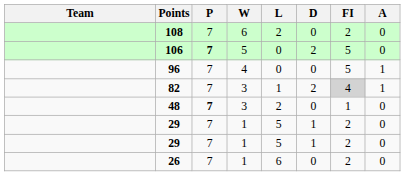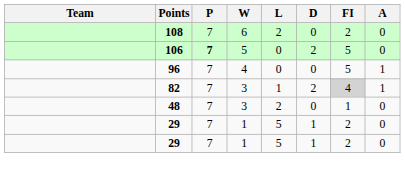 <table class="wikitable" style="text-align:center">
 <tr>
 <th width=200>Team</th>
 <th width=40>Points</th>
 <th width=40>P</th>
 <th width=40>W</th>
 <th width=40>L</th>
 <th width=40>D</th>
 <th width=40>FI</th>
 <th width=40>A</th>
 </tr>
 <tr style="background:#cfc">
 <td style="text-align:left"></td>
 <td><strong>108</strong></td>
 <td>7</td>
 <td>6</td>
 <td>2</td>
 <td>0</td>
 <td>2</td>
 <td>0</td>
 </tr>
 <tr style="background:#cfc">
 <td style="text-align:left"></td>
 <td><strong>106</strong></td>
 <td><strong>7</strong></td>
 <td>5</td>
 <td>0</td>
 <td>2</td>
 <td>5</td>
 <td>0</td>
 </tr>
 <tr>
 <td style="text-align:left"></td>
 <td><strong>96</strong></td>
 <td>7</td>
 <td>4</td>
 <td>0</td>
 <td>0</td>
 <td>5</td>
 <td>1</td>
 </tr>
 <tr>
 <td style="text-align:left"></td>
 <td><strong>82</strong></td>
 <td>7</td>
 <td>3</td>
 <td>1</td>
 <td>2</td>
 <td style="background: lightgrey;">4</td>
 <td>1</td>
 </tr>
 <tr>
 <td style="text-align:left"></td>
 <td><strong>48</strong></td>
-<td><strong>7</strong></td>
+<td>7</td>
 <td>3</td>
 <td>2</td>
 <td>0</td>
 <td>1</td>
 <td>0</td>
 </tr>
 <tr>
 <td style="text-align:left"></td>
 <td><strong>29</strong></td>
 <td>7</td>
 <td>1</td>
 <td>5</td>
 <td>1</td>
 <td>2</td>
 <td>0</td>
 </tr>
 <tr>
 <td style="text-align:left"></td>
 <td><strong>29</strong></td>
 <td>7</td>
 <td>1</td>
 <td>5</td>
 <td>1</td>
 <td>2</td>
 <td>0</td>
 </tr>
-<tr>
-<td style="text-align:left"></td>
-<td><strong>26</strong></td>
-<td>7</td>
-<td>1</td>
-<td>6</td>
-<td>0</td>
-<td>2</td>
-<td>0</td>
-</tr>
 </table>
